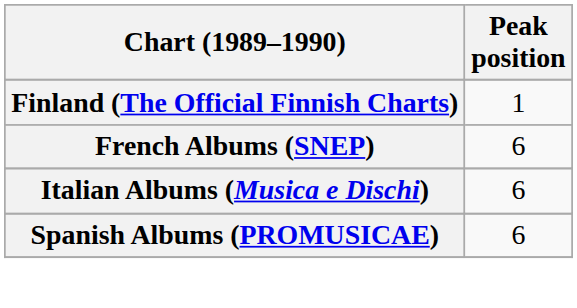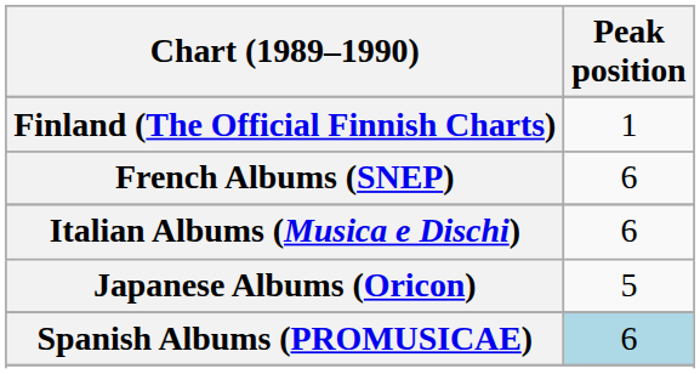 <table class="wikitable sortable plainrowheaders">
 <tr>
 <th>Chart (1989–1990)</th>
 <th>Peak<br>position</th>
 </tr>
 <tr>
 </tr>
 <tr>
 </tr>
 <tr>
 </tr>
 <tr>
 </tr>
 <tr>
 <th scope="row">Finland (<a href='#'>The Official Finnish Charts</a>)</th>
 <td align="center">1</td>
 </tr>
 <tr>
 <th scope="row">French Albums (<a href='#'>SNEP</a>)</th>
 <td align="center">6</td>
 </tr>
 <tr>
 </tr>
 <tr>
 <th scope="row">Italian Albums (<em><a href='#'>Musica e Dischi</a></em>)</th>
 <td align="center">6</td>
 </tr>
 <tr>
+<th scope="row">Japanese Albums (<a href='#'>Oricon</a>)</th>
+<td align="center">5</td>
+</tr>
+<tr>
 </tr>
 <tr>
 </tr>
 <tr>
 <th scope="row">Spanish Albums (<a href='#'>PROMUSICAE</a>)</th>
-<td align="center">6</td>
+<td align="center" style="background: lightblue;">6</td>
 </tr>
 <tr>
 </tr>
 <tr>
 </tr>
 <tr>
 </tr>
 <tr>
 </tr>
 </table>
